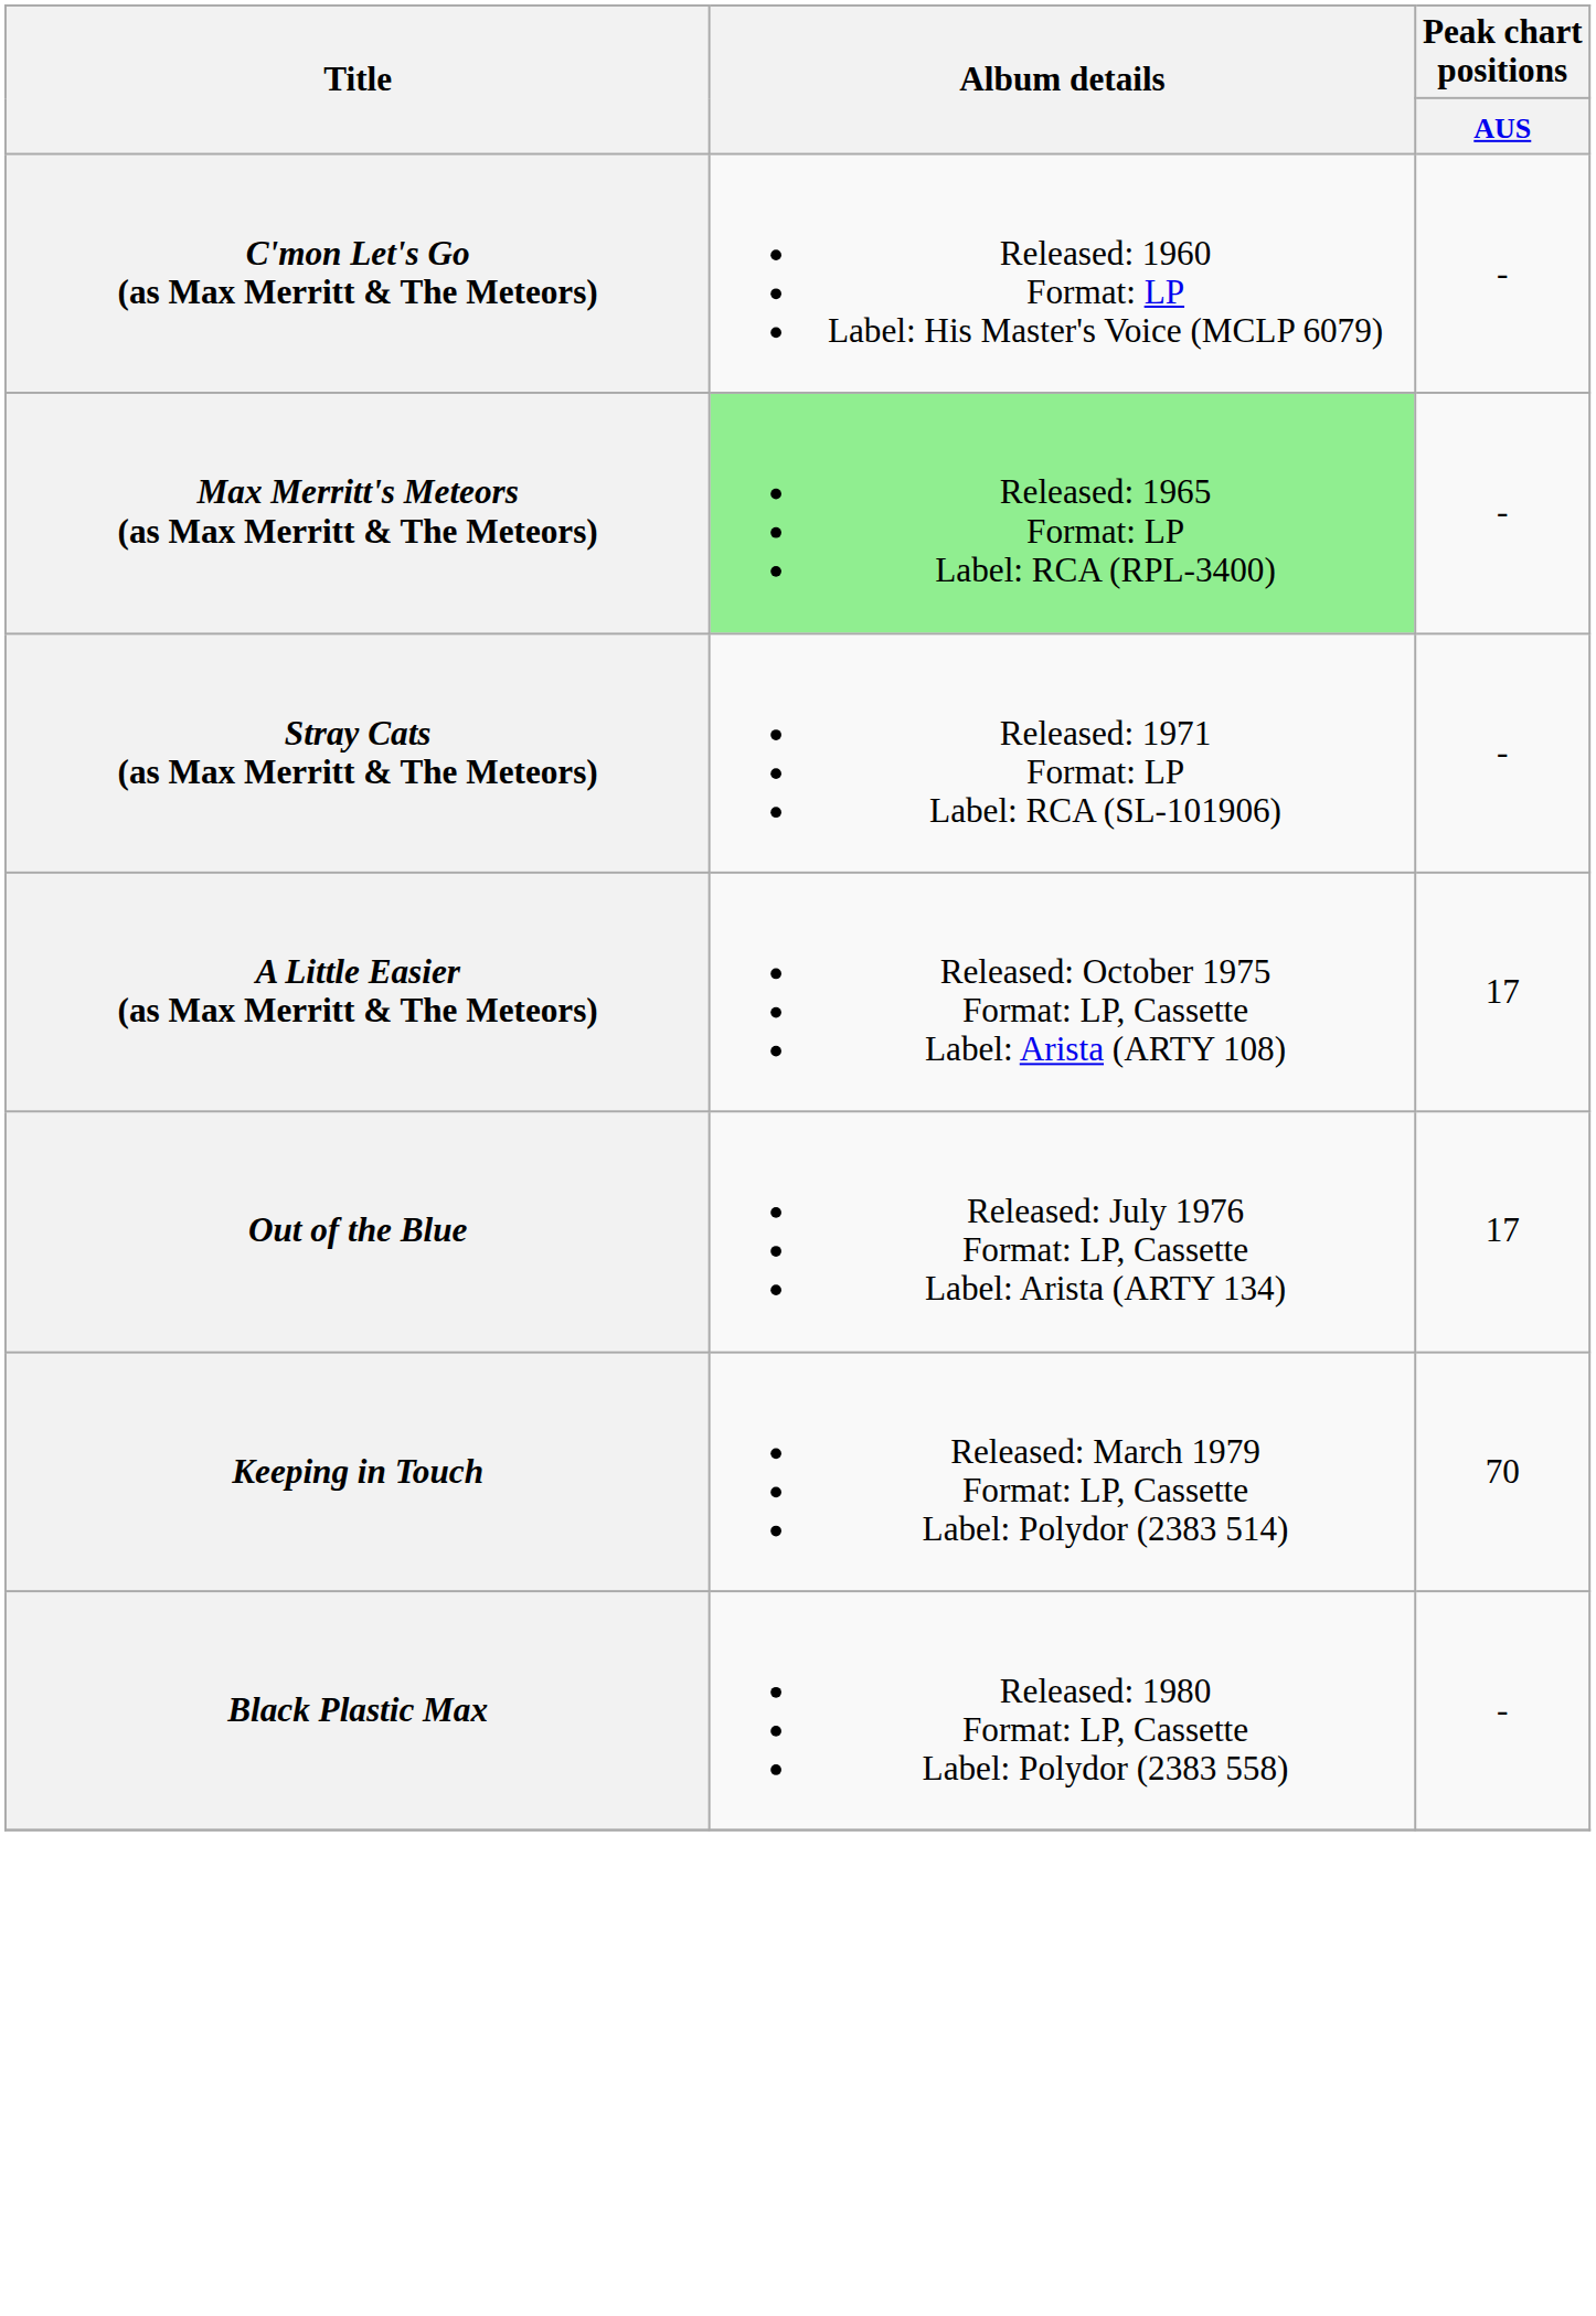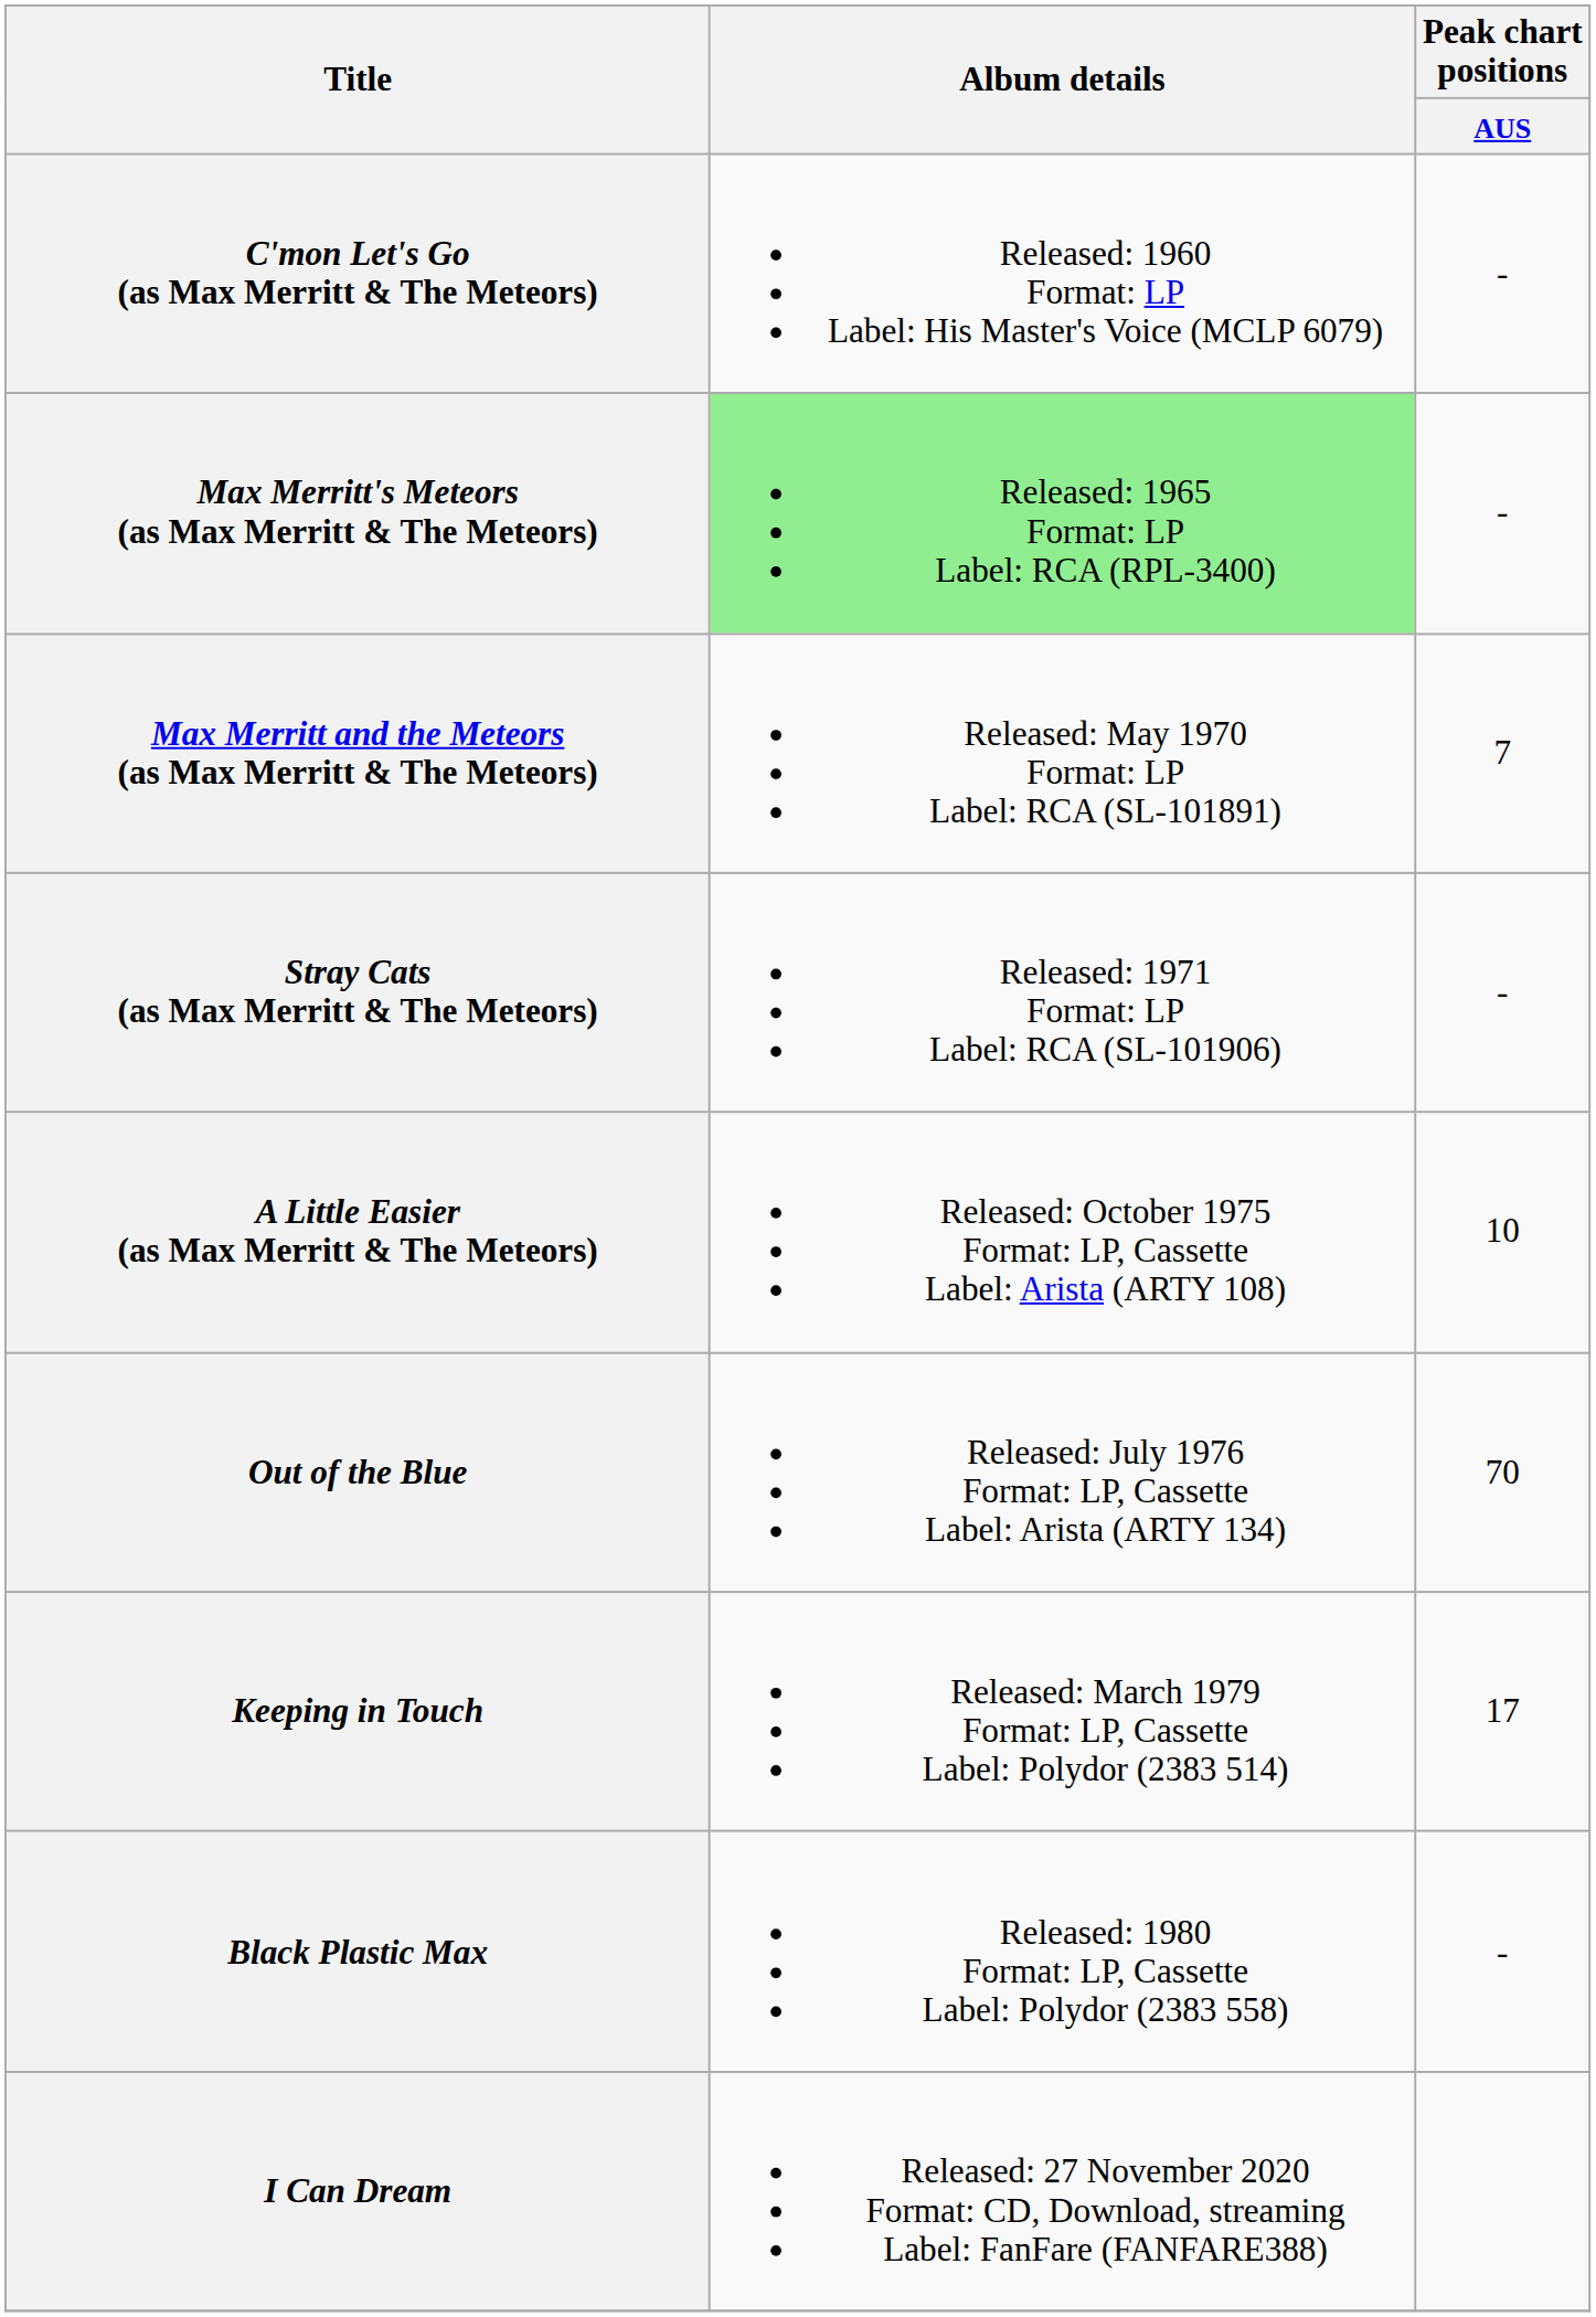 <table class="wikitable plainrowheaders" style="text-align:center;" border="1">
 <tr>
 <th scope="col" rowspan="2" style="width:20em;">Title</th>
 <th scope="col" rowspan="2" style="width:20em;">Album details</th>
 <th scope="col" colspan="1">Peak chart<br>positions</th>
 </tr>
 <tr>
 <th scope="col" style="text-align:center;"><small><a href='#'>AUS</a></small><br></th>
 </tr>
 <tr>
 <th scope="row"><em>C'mon Let's Go</em> <br>(as Max Merritt & The Meteors)</th>
 <td><br><ul><li>Released: 1960 </li><li>Format: <a href='#'>LP</a></li><li>Label: His Master's Voice (MCLP 6079)</li></ul></td>
 <td align="center">-</td>
 </tr>
 <tr>
 <th scope="row"><em>Max Merritt's Meteors</em> <br>(as Max Merritt & The Meteors)</th>
 <td style="background: lightgreen;"><br><ul><li>Released: 1965 </li><li>Format: LP</li><li>Label: RCA (RPL-3400)</li></ul></td>
 <td align="center">-</td>
 </tr>
 <tr>
+<th scope="row"><em><a href='#'>Max Merritt and the Meteors</a></em> <br>(as Max Merritt & The Meteors)</th>
+<td><br><ul><li>Released: May 1970</li><li>Format: LP</li><li>Label: RCA (SL-101891)</li></ul></td>
+<td align="center">7</td>
+</tr>
+<tr>
 <th scope="row"><em>Stray Cats</em> <br>(as Max Merritt & The Meteors)</th>
 <td><br><ul><li>Released: 1971</li><li>Format: LP</li><li>Label: RCA (SL-101906)</li></ul></td>
 <td align="center">-</td>
 </tr>
 <tr>
 <th scope="row"><em>A Little Easier</em> <br>(as Max Merritt & The Meteors)</th>
 <td><br><ul><li>Released: October 1975</li><li>Format: LP, Cassette</li><li>Label: <a href='#'>Arista</a> (ARTY 108)</li></ul></td>
-<td align="center">17</td>
+<td align="center">10</td>
 </tr>
 <tr>
 <th scope="row"><em>Out of the Blue</em></th>
 <td><br><ul><li>Released: July 1976</li><li>Format: LP, Cassette</li><li>Label: Arista (ARTY 134)</li></ul></td>
-<td align="center">17</td>
+<td align="center">70</td>
 </tr>
 <tr>
 <th scope="row"><em>Keeping in Touch</em></th>
 <td><br><ul><li>Released: March 1979 </li><li>Format: LP, Cassette</li><li>Label: Polydor (2383 514)</li></ul></td>
-<td align="center">70</td>
+<td align="center">17</td>
 </tr>
 <tr>
 <th scope="row"><em>Black Plastic Max</em></th>
 <td><br><ul><li>Released: 1980 </li><li>Format: LP, Cassette</li><li>Label: Polydor (2383 558)</li></ul></td>
 <td align="center">-</td>
 </tr>
 <tr>
+<th scope="row"><em>I Can Dream</em></th>
+<td><br><ul><li>Released: 27 November 2020</li><li>Format: CD, Download, streaming</li><li>Label: FanFare (FANFARE388)</li></ul></td>
+<td align="center"></td>
+</tr>
+<tr>
 </tr>
 </table>
